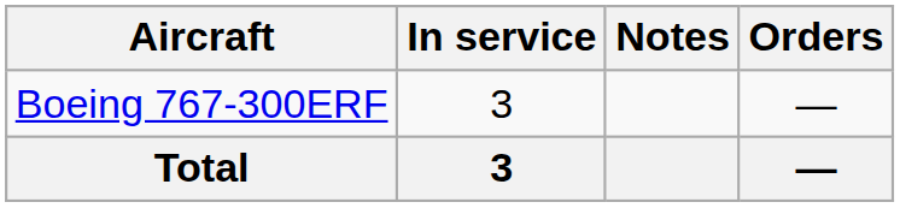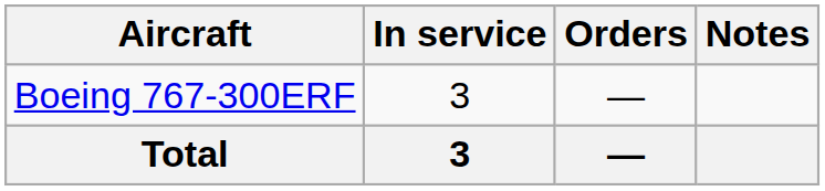 <table class="wikitable" style="text-align:center;margin:auto;">
 <tr>
 <th>Aircraft</th>
 <th>In service</th>
+<th>Orders</th>
 <th>Notes</th>
-<th>Orders</th>
 </tr>
 <tr>
 <td><a href='#'>Boeing 767-300ERF</a></td>
 <td>3</td>
+<td>—</td>
 <td></td>
-<td>—</td>
 </tr>
 <tr>
 <th>Total</th>
 <th>3</th>
+<th>—</th>
 <th></th>
-<th>—</th>
 </tr>
 </table>
